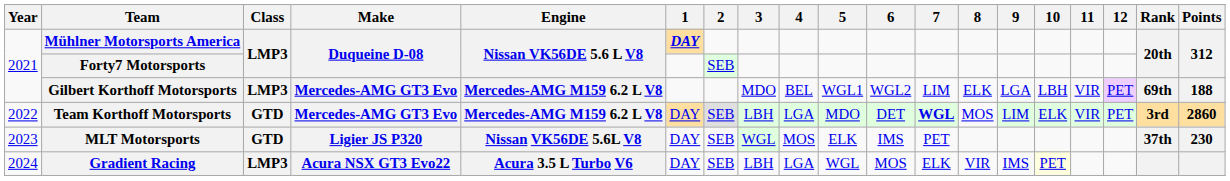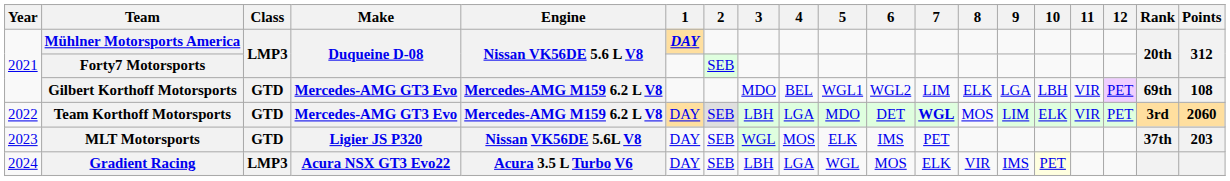 <table class="wikitable" style="text-align:center; font-size:90%">
 <tr>
 <th>Year</th>
 <th>Team</th>
 <th>Class</th>
 <th>Make</th>
 <th>Engine</th>
 <th>1</th>
 <th>2</th>
 <th>3</th>
 <th>4</th>
 <th>5</th>
 <th>6</th>
 <th>7</th>
 <th>8</th>
 <th>9</th>
 <th>10</th>
 <th>11</th>
 <th>12</th>
 <th>Rank</th>
 <th>Points</th>
 </tr>
 <tr>
 <td rowspan=3><a href='#'>2021</a></td>
 <th><a href='#'>Mühlner Motorsports America</a></th>
 <th rowspan=2>LMP3</th>
 <th rowspan=2><a href='#'>Duqueine D-08</a></th>
 <th rowspan=2><a href='#'>Nissan VK56DE</a> 5.6 L <a href='#'>V8</a></th>
 <td style="background:#FFDF9F;"><strong><em><a href='#'>DAY</a></em></strong><br></td>
 <td></td>
 <td></td>
 <td></td>
 <td></td>
 <td></td>
 <td></td>
 <td></td>
 <td></td>
 <td></td>
 <td></td>
 <td></td>
 <th rowspan=2>20th</th>
 <th rowspan=2>312</th>
 </tr>
 <tr>
 <th>Forty7 Motorsports</th>
 <td></td>
 <td style="background:#DFFFDF;"><a href='#'>SEB</a><br></td>
 <td></td>
 <td></td>
 <td></td>
 <td></td>
 <td></td>
 <td></td>
 <td></td>
 <td></td>
 <td></td>
 <td></td>
 </tr>
 <tr>
 <th>Gilbert Korthoff Motorsports</th>
-<th>LMP3</th>
+<th>GTD</th>
 <th><a href='#'>Mercedes-AMG GT3 Evo</a></th>
 <th><a href='#'>Mercedes-AMG M159</a> 6.2 L <a href='#'>V8</a></th>
 <td></td>
 <td></td>
 <td><a href='#'>MDO</a></td>
 <td><a href='#'>BEL</a></td>
 <td><a href='#'>WGL1</a></td>
 <td><a href='#'>WGL2</a></td>
 <td><a href='#'>LIM</a></td>
 <td><a href='#'>ELK</a></td>
 <td><a href='#'>LGA</a></td>
 <td><a href='#'>LBH</a></td>
 <td><a href='#'>VIR</a></td>
 <td style="background:#EFCFFF;"><a href='#'>PET</a><br></td>
 <th>69th</th>
-<th>188</th>
+<th>108</th>
 </tr>
 <tr>
 <td><a href='#'>2022</a></td>
 <th>Team Korthoff Motorsports</th>
 <th>GTD</th>
 <th><a href='#'>Mercedes-AMG GT3 Evo</a></th>
 <th><a href='#'>Mercedes-AMG M159</a> 6.2 L <a href='#'>V8</a></th>
 <td style="background:#ffdf9f;"><a href='#'>DAY</a><br></td>
 <td style="background:#dfdfdf;"><a href='#'>SEB</a><br></td>
 <td style="background:#dfffdf;"><a href='#'>LBH</a><br></td>
 <td style="background:#dfffdf;"><a href='#'>LGA</a><br></td>
 <td style="background:#dfffdf;"><a href='#'>MDO</a><br></td>
 <td style="background:#dfffdf;"><a href='#'>DET</a><br></td>
 <td style="background:#dfffdf;"><strong><a href='#'>WGL</a></strong><br></td>
 <td><a href='#'>MOS</a></td>
 <td style="background:#dfffdf;"><a href='#'>LIM</a><br></td>
 <td style="background:#dfffdf;"><a href='#'>ELK</a><br></td>
 <td style="background:#dfffdf;"><a href='#'>VIR</a><br></td>
 <td style="background:#dfffdf;"><a href='#'>PET</a><br></td>
 <th style="background:#ffdf9f;">3rd</th>
-<th style="background:#ffdf9f;">2860</th>
+<th style="background:#ffdf9f;">2060</th>
 </tr>
 <tr>
 <td><a href='#'>2023</a></td>
 <th>MLT Motorsports</th>
 <th>GTD</th>
 <th><a href='#'>Ligier JS P320</a></th>
 <th><a href='#'>Nissan</a> <a href='#'>VK56DE</a> 5.6L <a href='#'>V8</a></th>
 <td style="background:#;"><a href='#'>DAY</a><br></td>
 <td style="background:#;"><a href='#'>SEB</a><br></td>
 <td style="background:#dfffdf;"><a href='#'>WGL</a><br></td>
 <td style="background:#;"><a href='#'>MOS</a><br></td>
 <td style="background:#;"><a href='#'>ELK</a><br></td>
 <td style="background:#;"><a href='#'>IMS</a><br></td>
 <td style="background:#;"><a href='#'>PET</a><br></td>
 <td></td>
 <td></td>
 <td></td>
 <td></td>
 <td></td>
 <th>37th</th>
-<th>230</th>
+<th>203</th>
 </tr>
 <tr>
 <td><a href='#'>2024</a></td>
 <th><a href='#'>Gradient Racing</a></th>
 <th>LMP3</th>
 <th><a href='#'>Acura NSX GT3 Evo22</a></th>
 <th><a href='#'>Acura</a> 3.5 L <a href='#'>Turbo</a> <a href='#'>V6</a></th>
 <td><a href='#'>DAY</a></td>
 <td><a href='#'>SEB</a></td>
 <td><a href='#'>LBH</a></td>
 <td><a href='#'>LGA</a></td>
 <td><a href='#'>WGL</a></td>
 <td><a href='#'>MOS</a></td>
 <td><a href='#'>ELK</a></td>
 <td><a href='#'>VIR</a></td>
 <td><a href='#'>IMS</a></td>
 <td style="background: lightyellow;"><a href='#'>PET</a></td>
 <td></td>
 <td></td>
 <th></th>
 <th></th>
 </tr>
 </table>
